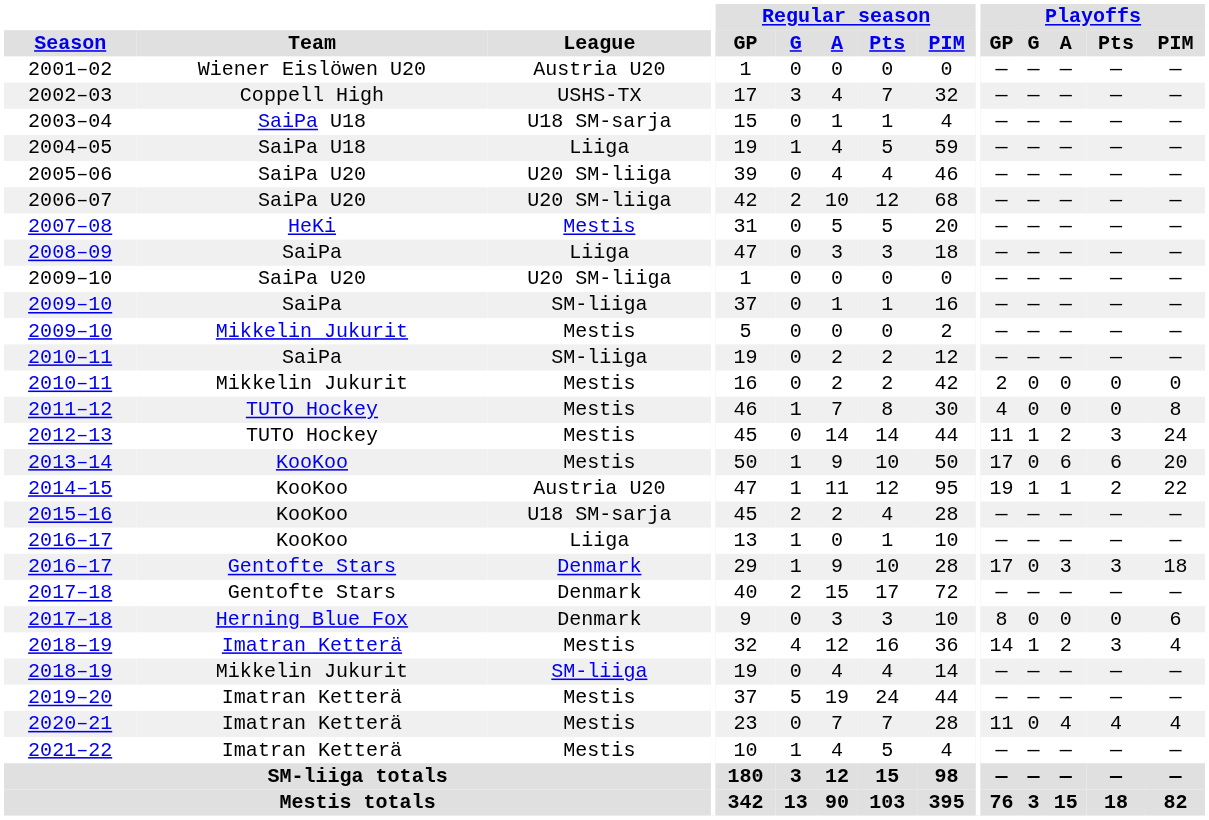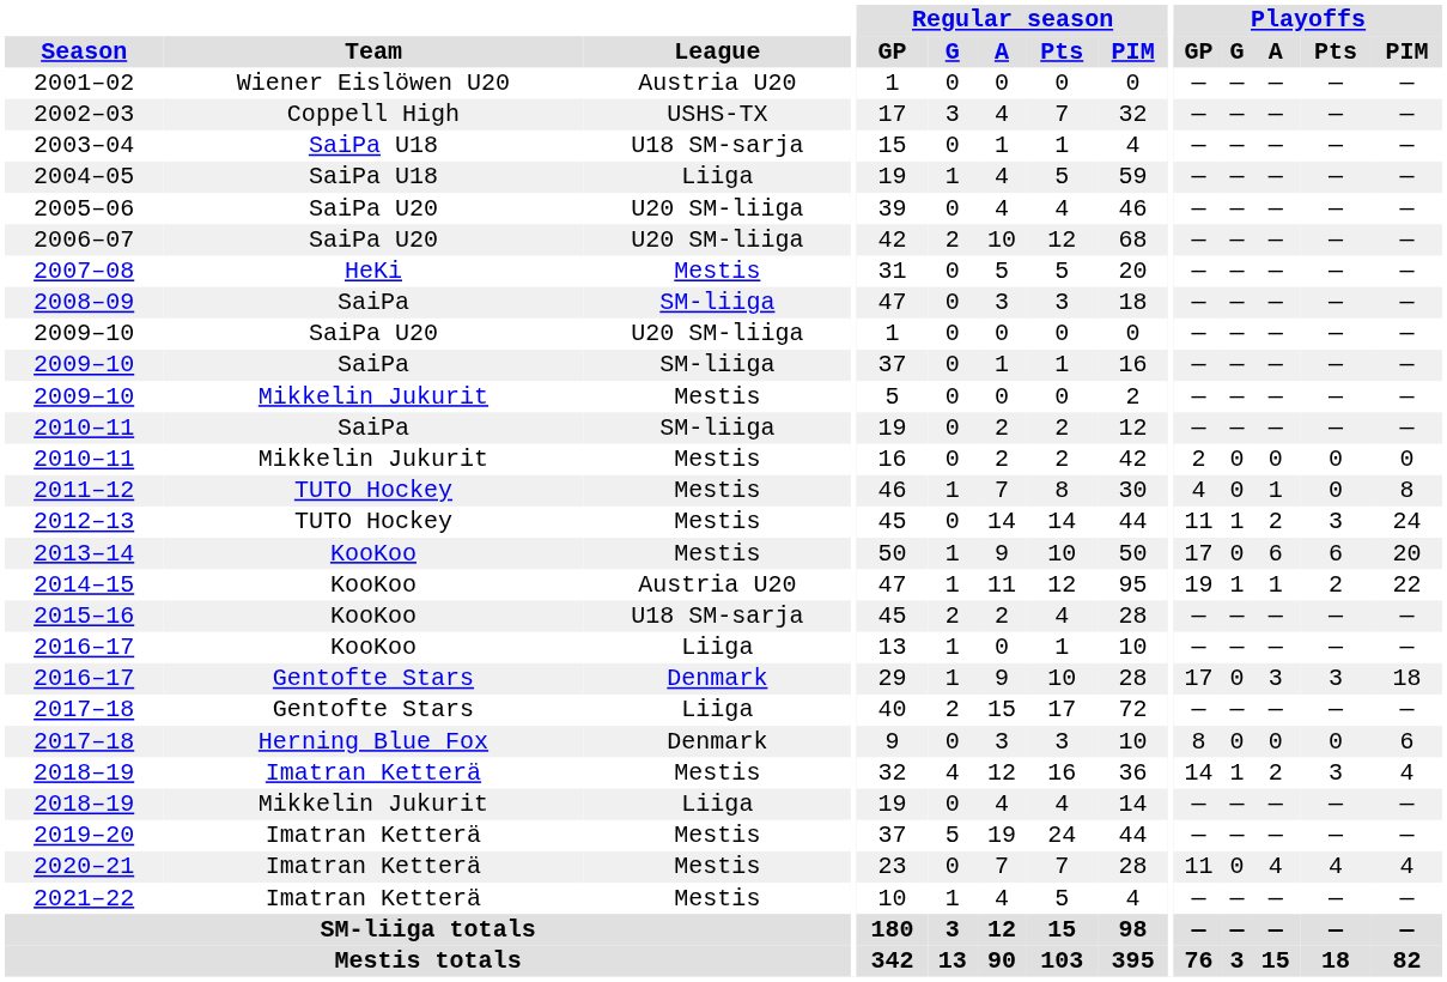 <table border="0" cellpadding="1" cellspacing="0" style="text-align:center; width:60em">
 <tr bgcolor="#e0e0e0">
 <th colspan="3" bgcolor="#ffffff"></th>
 <th rowspan="99" bgcolor="#ffffff"></th>
 <th colspan="5"><a href='#'>Regular season</a></th>
 <th rowspan="99" bgcolor="#ffffff"></th>
 <th colspan="5"><a href='#'>Playoffs</a></th>
 </tr>
 <tr bgcolor="#e0e0e0">
 <th><a href='#'>Season</a></th>
 <th>Team</th>
 <th>League</th>
 <th>GP</th>
 <th><a href='#'>G</a></th>
 <th><a href='#'>A</a></th>
 <th><a href='#'>Pts</a></th>
 <th><a href='#'>PIM</a></th>
 <th>GP</th>
 <th>G</th>
 <th>A</th>
 <th>Pts</th>
 <th>PIM</th>
 </tr>
 <tr>
 <td>2001–02</td>
 <td>Wiener Eislöwen U20</td>
 <td>Austria U20</td>
 <td>1</td>
 <td>0</td>
 <td>0</td>
 <td>0</td>
 <td>0</td>
 <td>—</td>
 <td>—</td>
 <td>—</td>
 <td>—</td>
 <td>—</td>
 </tr>
 <tr bgcolor="#f0f0f0">
 <td>2002–03</td>
 <td>Coppell High</td>
 <td>USHS-TX</td>
 <td>17</td>
 <td>3</td>
 <td>4</td>
 <td>7</td>
 <td>32</td>
 <td>—</td>
 <td>—</td>
 <td>—</td>
 <td>—</td>
 <td>—</td>
 </tr>
 <tr>
 <td>2003–04</td>
 <td><a href='#'>SaiPa</a> U18</td>
 <td>U18 SM-sarja</td>
 <td>15</td>
 <td>0</td>
 <td>1</td>
 <td>1</td>
 <td>4</td>
 <td>—</td>
 <td>—</td>
 <td>—</td>
 <td>—</td>
 <td>—</td>
 </tr>
 <tr bgcolor="#f0f0f0">
 <td>2004–05</td>
 <td>SaiPa U18</td>
 <td>Liiga</td>
 <td>19</td>
 <td>1</td>
 <td>4</td>
 <td>5</td>
 <td>59</td>
 <td>—</td>
 <td>—</td>
 <td>—</td>
 <td>—</td>
 <td>—</td>
 </tr>
 <tr>
 <td>2005–06</td>
 <td>SaiPa U20</td>
 <td>U20 SM-liiga</td>
 <td>39</td>
 <td>0</td>
 <td>4</td>
 <td>4</td>
 <td>46</td>
 <td>—</td>
 <td>—</td>
 <td>—</td>
 <td>—</td>
 <td>—</td>
 </tr>
 <tr bgcolor="#f0f0f0">
 <td>2006–07</td>
 <td>SaiPa U20</td>
 <td>U20 SM-liiga</td>
 <td>42</td>
 <td>2</td>
 <td>10</td>
 <td>12</td>
 <td>68</td>
 <td>—</td>
 <td>—</td>
 <td>—</td>
 <td>—</td>
 <td>—</td>
 </tr>
 <tr>
 <td><a href='#'>2007–08</a></td>
 <td><a href='#'>HeKi</a></td>
 <td><a href='#'>Mestis</a></td>
 <td>31</td>
 <td>0</td>
 <td>5</td>
 <td>5</td>
 <td>20</td>
 <td>—</td>
 <td>—</td>
 <td>—</td>
 <td>—</td>
 <td>—</td>
 </tr>
 <tr bgcolor="#f0f0f0">
 <td><a href='#'>2008–09</a></td>
 <td>SaiPa</td>
-<td>Liiga</td>
+<td><a href='#'>SM-liiga</a></td>
 <td>47</td>
 <td>0</td>
 <td>3</td>
 <td>3</td>
 <td>18</td>
 <td>—</td>
 <td>—</td>
 <td>—</td>
 <td>—</td>
 <td>—</td>
 </tr>
 <tr>
 <td>2009–10</td>
 <td>SaiPa U20</td>
 <td>U20 SM-liiga</td>
 <td>1</td>
 <td>0</td>
 <td>0</td>
 <td>0</td>
 <td>0</td>
 <td>—</td>
 <td>—</td>
 <td>—</td>
 <td>—</td>
 <td>—</td>
 </tr>
 <tr bgcolor="#f0f0f0">
 <td><a href='#'>2009–10</a></td>
 <td>SaiPa</td>
 <td>SM-liiga</td>
 <td>37</td>
 <td>0</td>
 <td>1</td>
 <td>1</td>
 <td>16</td>
 <td>—</td>
 <td>—</td>
 <td>—</td>
 <td>—</td>
 <td>—</td>
 </tr>
 <tr>
 <td><a href='#'>2009–10</a></td>
 <td><a href='#'>Mikkelin Jukurit</a></td>
 <td>Mestis</td>
 <td>5</td>
 <td>0</td>
 <td>0</td>
 <td>0</td>
 <td>2</td>
 <td>—</td>
 <td>—</td>
 <td>—</td>
 <td>—</td>
 <td>—</td>
 </tr>
 <tr bgcolor="#f0f0f0">
 <td><a href='#'>2010–11</a></td>
 <td>SaiPa</td>
 <td>SM-liiga</td>
 <td>19</td>
 <td>0</td>
 <td>2</td>
 <td>2</td>
 <td>12</td>
 <td>—</td>
 <td>—</td>
 <td>—</td>
 <td>—</td>
 <td>—</td>
 </tr>
 <tr>
 <td><a href='#'>2010–11</a></td>
 <td>Mikkelin Jukurit</td>
 <td>Mestis</td>
 <td>16</td>
 <td>0</td>
 <td>2</td>
 <td>2</td>
 <td>42</td>
 <td>2</td>
 <td>0</td>
 <td>0</td>
 <td>0</td>
 <td>0</td>
 </tr>
 <tr bgcolor="#f0f0f0">
 <td><a href='#'>2011–12</a></td>
 <td><a href='#'>TUTO Hockey</a></td>
 <td>Mestis</td>
 <td>46</td>
 <td>1</td>
 <td>7</td>
 <td>8</td>
 <td>30</td>
 <td>4</td>
 <td>0</td>
-<td>0</td>
+<td>1</td>
 <td>0</td>
 <td>8</td>
 </tr>
 <tr>
 <td><a href='#'>2012–13</a></td>
 <td>TUTO Hockey</td>
 <td>Mestis</td>
 <td>45</td>
 <td>0</td>
 <td>14</td>
 <td>14</td>
 <td>44</td>
 <td>11</td>
 <td>1</td>
 <td>2</td>
 <td>3</td>
 <td>24</td>
 </tr>
 <tr bgcolor="#f0f0f0">
 <td><a href='#'>2013–14</a></td>
 <td><a href='#'>KooKoo</a></td>
 <td>Mestis</td>
 <td>50</td>
 <td>1</td>
 <td>9</td>
 <td>10</td>
 <td>50</td>
 <td>17</td>
 <td>0</td>
 <td>6</td>
 <td>6</td>
 <td>20</td>
 </tr>
 <tr>
 <td><a href='#'>2014–15</a></td>
 <td>KooKoo</td>
 <td>Austria U20</td>
 <td>47</td>
 <td>1</td>
 <td>11</td>
 <td>12</td>
 <td>95</td>
 <td>19</td>
 <td>1</td>
 <td>1</td>
 <td>2</td>
 <td>22</td>
 </tr>
 <tr bgcolor="#f0f0f0">
 <td><a href='#'>2015–16</a></td>
 <td>KooKoo</td>
 <td>U18 SM-sarja</td>
 <td>45</td>
 <td>2</td>
 <td>2</td>
 <td>4</td>
 <td>28</td>
 <td>—</td>
 <td>—</td>
 <td>—</td>
 <td>—</td>
 <td>—</td>
 </tr>
 <tr>
 <td><a href='#'>2016–17</a></td>
 <td>KooKoo</td>
 <td>Liiga</td>
 <td>13</td>
 <td>1</td>
 <td>0</td>
 <td>1</td>
 <td>10</td>
 <td>—</td>
 <td>—</td>
 <td>—</td>
 <td>—</td>
 <td>—</td>
 </tr>
 <tr bgcolor="#f0f0f0">
 <td><a href='#'>2016–17</a></td>
 <td><a href='#'>Gentofte Stars</a></td>
 <td><a href='#'>Denmark</a></td>
 <td>29</td>
 <td>1</td>
 <td>9</td>
 <td>10</td>
 <td>28</td>
 <td>17</td>
 <td>0</td>
 <td>3</td>
 <td>3</td>
 <td>18</td>
 </tr>
 <tr>
 <td><a href='#'>2017–18</a></td>
 <td>Gentofte Stars</td>
-<td>Denmark</td>
+<td>Liiga</td>
 <td>40</td>
 <td>2</td>
 <td>15</td>
 <td>17</td>
 <td>72</td>
 <td>—</td>
 <td>—</td>
 <td>—</td>
 <td>—</td>
 <td>—</td>
 </tr>
 <tr bgcolor="#f0f0f0">
 <td><a href='#'>2017–18</a></td>
 <td><a href='#'>Herning Blue Fox</a></td>
 <td>Denmark</td>
 <td>9</td>
 <td>0</td>
 <td>3</td>
 <td>3</td>
 <td>10</td>
 <td>8</td>
 <td>0</td>
 <td>0</td>
 <td>0</td>
 <td>6</td>
 </tr>
 <tr>
 <td><a href='#'>2018–19</a></td>
 <td><a href='#'>Imatran Ketterä</a></td>
 <td>Mestis</td>
 <td>32</td>
 <td>4</td>
 <td>12</td>
 <td>16</td>
 <td>36</td>
 <td>14</td>
 <td>1</td>
 <td>2</td>
 <td>3</td>
 <td>4</td>
 </tr>
 <tr bgcolor="#f0f0f0">
 <td><a href='#'>2018–19</a></td>
 <td>Mikkelin Jukurit</td>
-<td><a href='#'>SM-liiga</a></td>
+<td>Liiga</td>
 <td>19</td>
 <td>0</td>
 <td>4</td>
 <td>4</td>
 <td>14</td>
 <td>—</td>
 <td>—</td>
 <td>—</td>
 <td>—</td>
 <td>—</td>
 </tr>
 <tr>
 <td><a href='#'>2019–20</a></td>
 <td>Imatran Ketterä</td>
 <td>Mestis</td>
 <td>37</td>
 <td>5</td>
 <td>19</td>
 <td>24</td>
 <td>44</td>
 <td>—</td>
 <td>—</td>
 <td>—</td>
 <td>—</td>
 <td>—</td>
 </tr>
 <tr bgcolor="#f0f0f0">
 <td><a href='#'>2020–21</a></td>
 <td>Imatran Ketterä</td>
 <td>Mestis</td>
 <td>23</td>
 <td>0</td>
 <td>7</td>
 <td>7</td>
 <td>28</td>
 <td>11</td>
 <td>0</td>
 <td>4</td>
 <td>4</td>
 <td>4</td>
 </tr>
 <tr>
 <td><a href='#'>2021–22</a></td>
 <td>Imatran Ketterä</td>
 <td>Mestis</td>
 <td>10</td>
 <td>1</td>
 <td>4</td>
 <td>5</td>
 <td>4</td>
 <td>—</td>
 <td>—</td>
 <td>—</td>
 <td>—</td>
 <td>—</td>
 </tr>
 <tr>
 </tr>
 <tr ALIGN="center" bgcolor="#e0e0e0">
 <th colspan="3">SM-liiga totals</th>
 <th ALIGN="center">180</th>
 <th ALIGN="center">3</th>
 <th ALIGN="center">12</th>
 <th ALIGN="center">15</th>
 <th ALIGN="center">98</th>
 <th ALIGN="center">—</th>
 <th ALIGN="center">—</th>
 <th ALIGN="center">—</th>
 <th ALIGN="center">—</th>
 <th ALIGN="center">—</th>
 </tr>
 <tr>
 </tr>
 <tr ALIGN="center" bgcolor="#e0e0e0">
 <th colspan="3">Mestis totals</th>
 <th ALIGN="center">342</th>
 <th ALIGN="center">13</th>
 <th ALIGN="center">90</th>
 <th ALIGN="center">103</th>
 <th ALIGN="center">395</th>
 <th ALIGN="center">76</th>
 <th ALIGN="center">3</th>
 <th ALIGN="center">15</th>
 <th ALIGN="center">18</th>
 <th ALIGN="center">82</th>
 </tr>
 </table>
